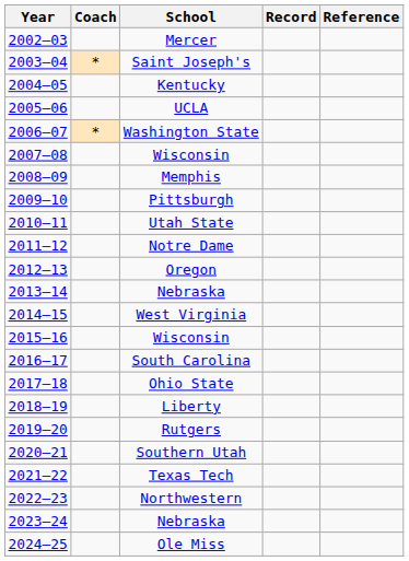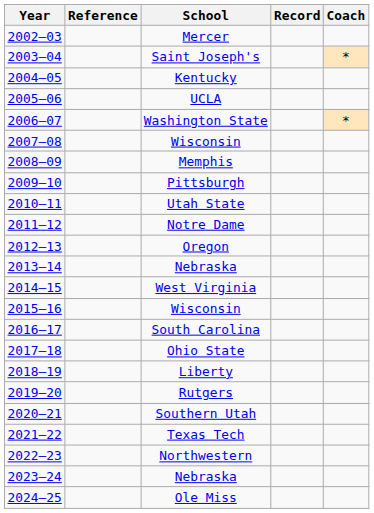 <table class="wikitable sortable">
 <tr>
 <th>Year</th>
-<th>Coach</th>
+<th class=unsortable>Reference</th>
 <th>School</th>
 <th>Record</th>
-<th class=unsortable>Reference</th>
+<th>Coach</th>
 </tr>
 <tr align=center>
 <td><a href='#'>2002–03</a></td>
 <td></td>
 <td><a href='#'>Mercer</a></td>
 <td></td>
 <td></td>
 </tr>
 <tr align=center>
 <td><a href='#'>2003–04</a></td>
-<td style="background-color:#FFE6BD">*</td>
+<td></td>
 <td><a href='#'>Saint Joseph's</a></td>
 <td></td>
-<td></td>
+<td style="background-color:#FFE6BD">*</td>
 </tr>
 <tr align=center>
 <td><a href='#'>2004–05</a></td>
 <td></td>
 <td><a href='#'>Kentucky</a></td>
 <td></td>
 <td></td>
 </tr>
 <tr align=center>
 <td><a href='#'>2005–06</a></td>
 <td></td>
 <td><a href='#'>UCLA</a></td>
 <td></td>
 <td></td>
 </tr>
 <tr align=center>
 <td><a href='#'>2006–07</a></td>
-<td style="background-color:#FFE6BD">*</td>
+<td></td>
 <td><a href='#'>Washington State</a></td>
 <td></td>
-<td></td>
+<td style="background-color:#FFE6BD">*</td>
 </tr>
 <tr align=center>
 <td><a href='#'>2007–08</a></td>
 <td></td>
 <td><a href='#'>Wisconsin</a></td>
 <td></td>
 <td></td>
 </tr>
 <tr align=center>
 <td><a href='#'>2008–09</a></td>
 <td></td>
 <td><a href='#'>Memphis</a></td>
 <td></td>
 <td></td>
 </tr>
 <tr align=center>
 <td><a href='#'>2009–10</a></td>
 <td></td>
 <td><a href='#'>Pittsburgh</a></td>
 <td></td>
 <td></td>
 </tr>
 <tr align=center>
 <td><a href='#'>2010–11</a></td>
 <td></td>
 <td><a href='#'>Utah State</a></td>
 <td></td>
 <td></td>
 </tr>
 <tr align=center>
 <td><a href='#'>2011–12</a></td>
 <td></td>
 <td><a href='#'>Notre Dame</a></td>
 <td></td>
 <td></td>
 </tr>
 <tr align=center>
 <td><a href='#'>2012–13</a></td>
 <td></td>
 <td><a href='#'>Oregon</a></td>
 <td></td>
 <td></td>
 </tr>
 <tr align=center>
 <td><a href='#'>2013–14</a></td>
 <td></td>
 <td><a href='#'>Nebraska</a></td>
 <td></td>
 <td></td>
 </tr>
 <tr align=center>
 <td><a href='#'>2014–15</a></td>
 <td></td>
 <td><a href='#'>West Virginia</a></td>
 <td></td>
 <td></td>
 </tr>
 <tr align=center>
 <td><a href='#'>2015–16</a></td>
 <td></td>
 <td><a href='#'>Wisconsin</a></td>
 <td></td>
 <td></td>
 </tr>
 <tr align=center>
 <td><a href='#'>2016–17</a></td>
 <td></td>
 <td><a href='#'>South Carolina</a></td>
 <td></td>
 <td></td>
 </tr>
 <tr align=center>
 <td><a href='#'>2017–18</a></td>
 <td></td>
 <td><a href='#'>Ohio State</a></td>
 <td></td>
 <td></td>
 </tr>
 <tr align=center>
 <td><a href='#'>2018–19</a></td>
 <td></td>
 <td><a href='#'>Liberty</a></td>
 <td></td>
 <td></td>
 </tr>
 <tr align=center>
 <td><a href='#'>2019–20</a></td>
 <td></td>
 <td><a href='#'>Rutgers</a></td>
 <td></td>
 <td></td>
 </tr>
 <tr align=center>
 <td><a href='#'>2020–21</a></td>
 <td></td>
 <td><a href='#'>Southern Utah</a></td>
 <td></td>
 <td></td>
 </tr>
 <tr align=center>
 <td><a href='#'>2021–22</a></td>
 <td></td>
 <td><a href='#'>Texas Tech</a></td>
 <td></td>
 <td></td>
 </tr>
 <tr align="center">
 <td><a href='#'>2022–23</a></td>
 <td></td>
 <td><a href='#'>Northwestern</a></td>
 <td></td>
 <td></td>
 </tr>
 <tr align="center">
 <td><a href='#'>2023–24</a></td>
 <td></td>
 <td><a href='#'>Nebraska</a></td>
 <td></td>
 <td></td>
 </tr>
 <tr align="center">
 <td><a href='#'>2024–25</a></td>
 <td></td>
 <td><a href='#'>Ole Miss</a></td>
 <td></td>
 <td></td>
 </tr>
 </table>
